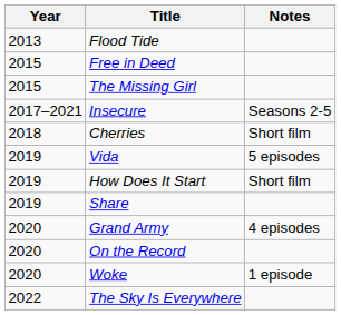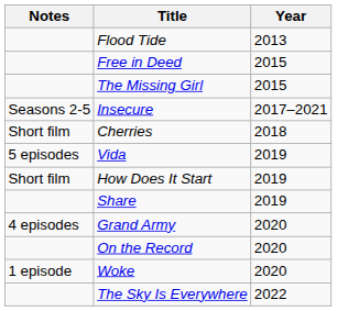 <table class="wikitable sortable">
 <tr>
+<th>Notes</th>
+<th>Title</th>
 <th>Year</th>
-<th>Title</th>
-<th>Notes</th>
 </tr>
 <tr>
+<td></td>
+<td><em>Flood Tide</em></td>
 <td>2013</td>
-<td><em>Flood Tide</em></td>
-<td></td>
 </tr>
 <tr>
+<td></td>
+<td><em><a href='#'>Free in Deed</a></em></td>
 <td>2015</td>
-<td><em><a href='#'>Free in Deed</a></em></td>
-<td></td>
 </tr>
 <tr>
+<td></td>
+<td><em><a href='#'>The Missing Girl</a></em></td>
 <td>2015</td>
-<td><em><a href='#'>The Missing Girl</a></em></td>
-<td></td>
 </tr>
 <tr>
+<td>Seasons 2-5</td>
+<td><em><a href='#'>Insecure</a></em></td>
 <td>2017–2021</td>
-<td><em><a href='#'>Insecure</a></em></td>
-<td>Seasons 2-5</td>
 </tr>
 <tr>
+<td>Short film</td>
+<td><em>Cherries</em></td>
 <td>2018</td>
-<td><em>Cherries</em></td>
-<td>Short film</td>
 </tr>
 <tr>
+<td>5 episodes</td>
+<td><em><a href='#'>Vida</a></em></td>
 <td>2019</td>
-<td><em><a href='#'>Vida</a></em></td>
-<td>5 episodes</td>
 </tr>
 <tr>
+<td>Short film</td>
+<td><em>How Does It Start</em></td>
 <td>2019</td>
-<td><em>How Does It Start</em></td>
-<td>Short film</td>
 </tr>
 <tr>
+<td></td>
+<td><em><a href='#'>Share</a></em></td>
 <td>2019</td>
-<td><em><a href='#'>Share</a></em></td>
-<td></td>
 </tr>
 <tr>
+<td>4 episodes</td>
+<td><em><a href='#'>Grand Army</a></em></td>
 <td>2020</td>
-<td><em><a href='#'>Grand Army</a></em></td>
-<td>4 episodes</td>
 </tr>
 <tr>
+<td></td>
+<td><a href='#'><em>On the Record</em></a></td>
 <td>2020</td>
-<td><a href='#'><em>On the Record</em></a></td>
-<td></td>
 </tr>
 <tr>
+<td>1 episode</td>
+<td><em><a href='#'>Woke</a></em></td>
 <td>2020</td>
-<td><em><a href='#'>Woke</a></em></td>
-<td>1 episode</td>
 </tr>
 <tr>
+<td></td>
+<td><em><a href='#'>The Sky Is Everywhere</a></em></td>
 <td>2022</td>
-<td><em><a href='#'>The Sky Is Everywhere</a></em></td>
-<td></td>
 </tr>
 </table>
